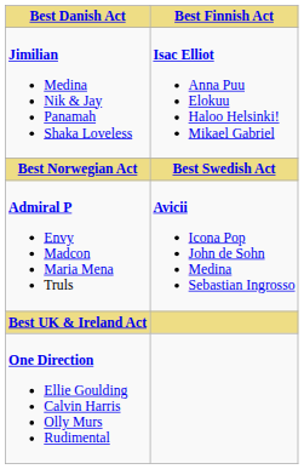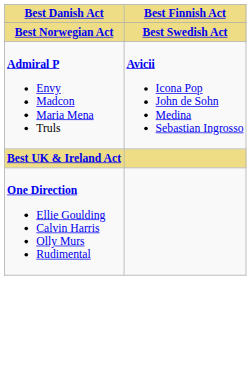 <table class=wikitable style="width=100%">
 <tr>
 <th style="background:#EEDD85; width=50%"><a href='#'>Best Danish Act</a></th>
 <th style="background:#EEDD85; width=50%"><a href='#'>Best Finnish Act</a></th>
-</tr>
-<tr>
-<td valign="top"><br><strong><a href='#'>Jimilian</a></strong><ul><li><a href='#'>Medina</a></li><li><a href='#'>Nik & Jay</a></li><li><a href='#'>Panamah</a></li><li><a href='#'>Shaka Loveless</a></li></ul></td>
-<td valign="top"><br><strong><a href='#'>Isac Elliot</a></strong><ul><li><a href='#'>Anna Puu</a></li><li><a href='#'>Elokuu</a></li><li><a href='#'>Haloo Helsinki!</a></li><li><a href='#'>Mikael Gabriel</a></li></ul></td>
 </tr>
 <tr>
 <th style="background:#EEDD85; width=50%"><a href='#'>Best Norwegian Act</a></th>
 <th style="background:#EEDD85; width=50%"><a href='#'>Best Swedish Act</a></th>
 </tr>
 <tr>
 <td valign="top"><br><strong><a href='#'>Admiral P</a></strong><ul><li><a href='#'>Envy</a></li><li><a href='#'>Madcon</a></li><li><a href='#'>Maria Mena</a></li><li>Truls</li></ul></td>
 <td valign="top"><br><strong><a href='#'>Avicii</a></strong><ul><li><a href='#'>Icona Pop</a></li><li><a href='#'>John de Sohn</a></li><li><a href='#'>Medina</a></li><li><a href='#'>Sebastian Ingrosso</a></li></ul></td>
 </tr>
 <tr>
 <th style="background:#EEDD85; width=50%"><a href='#'>Best UK & Ireland Act</a></th>
 <th style="background:#EEDD85; width=50%"></th>
 </tr>
 <tr>
 <td valign="top"><br><strong><a href='#'>One Direction</a></strong><ul><li><a href='#'>Ellie Goulding</a></li><li><a href='#'>Calvin Harris</a></li><li><a href='#'>Olly Murs</a></li><li><a href='#'>Rudimental</a></li></ul></td>
 <td valign="top"></td>
 </tr>
 </table>
